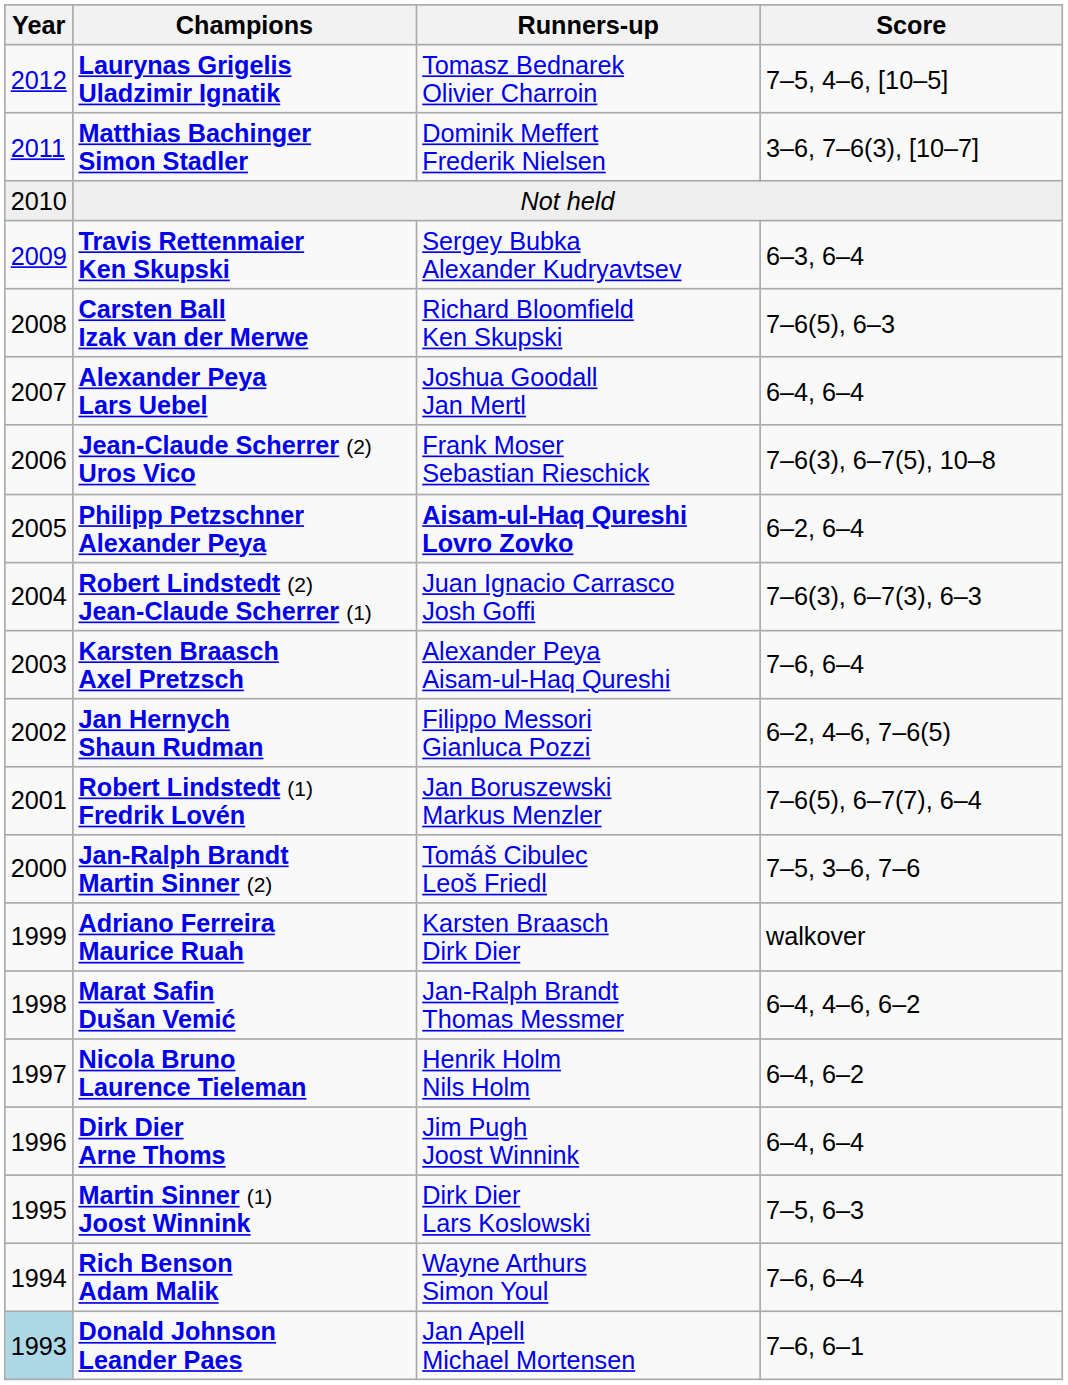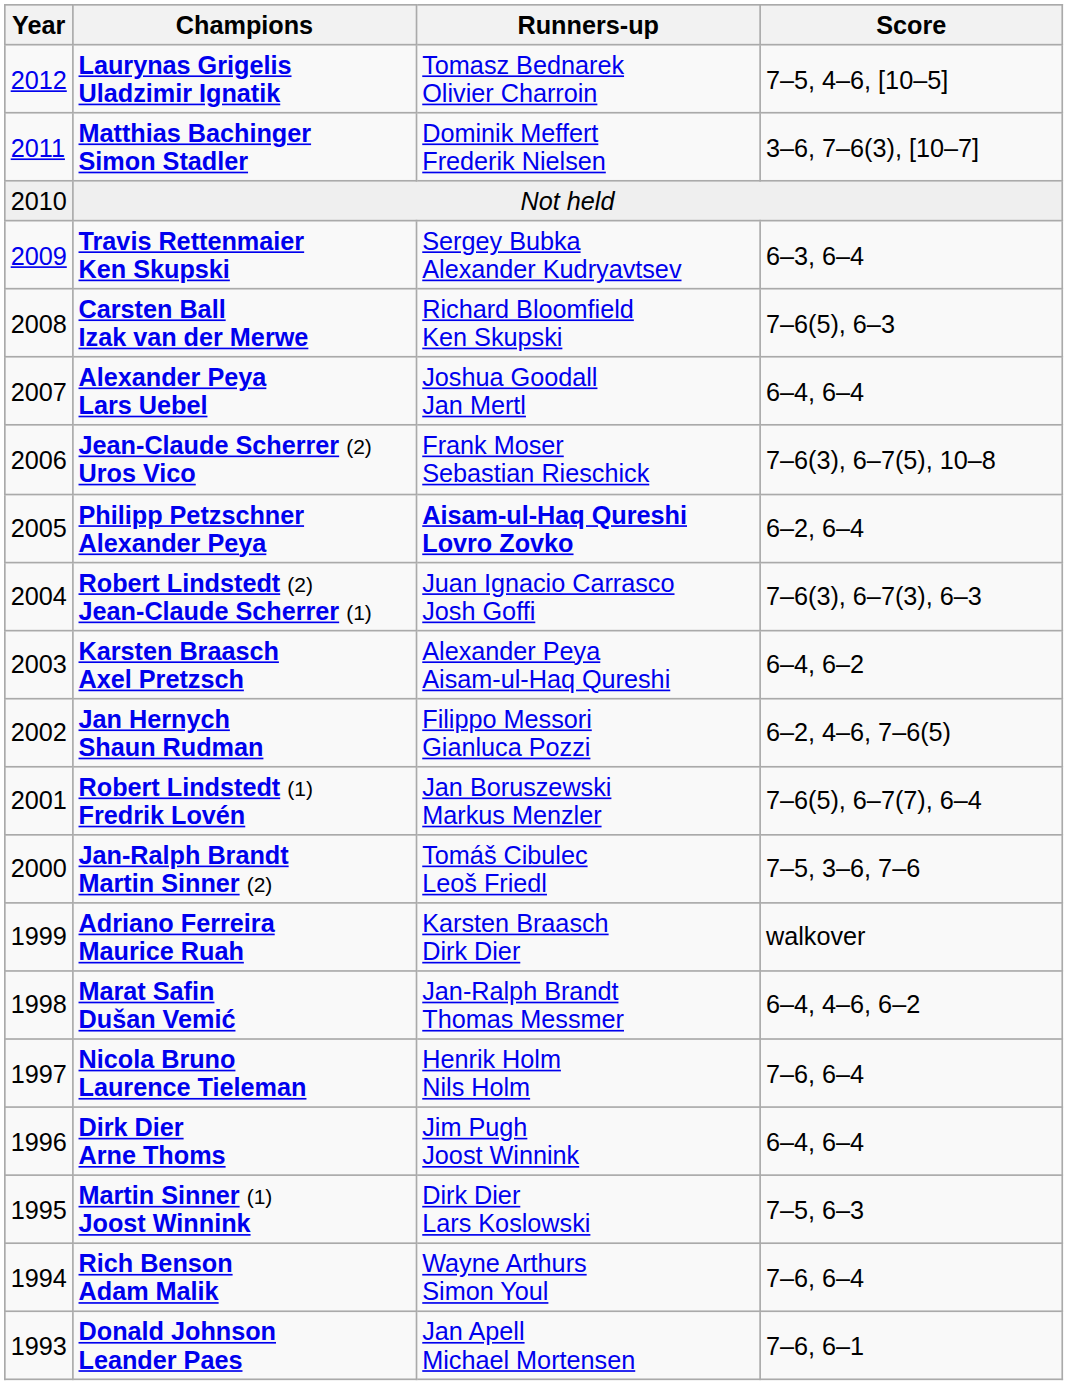 <table class="wikitable" style="font-size:95%">
 <tr>
 <th>Year</th>
 <th width="200">Champions</th>
 <th width="200">Runners-up</th>
 <th width="175">Score</th>
 </tr>
 <tr>
 <td><a href='#'>2012</a></td>
 <td> <strong><a href='#'>Laurynas Grigelis</a></strong> <br>  <strong><a href='#'>Uladzimir Ignatik</a></strong></td>
 <td> <a href='#'>Tomasz Bednarek</a> <br>  <a href='#'>Olivier Charroin</a></td>
 <td>7–5, 4–6, [10–5]</td>
 </tr>
 <tr>
 <td><a href='#'>2011</a></td>
 <td> <strong><a href='#'>Matthias Bachinger</a></strong> <br>  <strong><a href='#'>Simon Stadler</a></strong></td>
 <td> <a href='#'>Dominik Meffert</a> <br>  <a href='#'>Frederik Nielsen</a></td>
 <td>3–6, 7–6(3), [10–7]</td>
 </tr>
 <tr>
 <td style="background:#efefef">2010</td>
 <td colspan=3 align=center style="background:#efefef"><em>Not held</em></td>
 </tr>
 <tr>
 <td><a href='#'>2009</a></td>
 <td> <strong><a href='#'>Travis Rettenmaier</a></strong> <br>  <strong><a href='#'>Ken Skupski</a></strong></td>
 <td> <a href='#'>Sergey Bubka</a> <br>  <a href='#'>Alexander Kudryavtsev</a></td>
 <td>6–3, 6–4</td>
 </tr>
 <tr>
 <td>2008</td>
 <td> <strong><a href='#'>Carsten Ball</a></strong> <br>  <strong><a href='#'>Izak van der Merwe</a></strong></td>
 <td> <a href='#'>Richard Bloomfield</a> <br>  <a href='#'>Ken Skupski</a></td>
 <td>7–6(5), 6–3</td>
 </tr>
 <tr>
 <td>2007</td>
 <td> <strong><a href='#'>Alexander Peya</a></strong> <br>  <strong><a href='#'>Lars Uebel</a></strong></td>
 <td> <a href='#'>Joshua Goodall</a> <br>  <a href='#'>Jan Mertl</a></td>
 <td>6–4, 6–4</td>
 </tr>
 <tr>
 <td>2006</td>
 <td> <strong><a href='#'>Jean-Claude Scherrer</a></strong> <small>(2)</small><br>  <strong><a href='#'>Uros Vico</a></strong></td>
 <td> <a href='#'>Frank Moser</a> <br>  <a href='#'>Sebastian Rieschick</a></td>
 <td>7–6(3), 6–7(5), 10–8</td>
 </tr>
 <tr>
 <td>2005</td>
 <td> <strong><a href='#'>Philipp Petzschner</a></strong> <br>  <strong><a href='#'>Alexander Peya</a></strong></td>
 <td><strong> <a href='#'>Aisam-ul-Haq Qureshi</a> <br>  <a href='#'>Lovro Zovko</a></strong></td>
 <td>6–2, 6–4</td>
 </tr>
 <tr>
 <td>2004</td>
 <td> <strong><a href='#'>Robert Lindstedt</a></strong> <small>(2)</small><br>  <strong><a href='#'>Jean-Claude Scherrer</a></strong> <small>(1)</small></td>
 <td> <a href='#'>Juan Ignacio Carrasco</a> <br>  <a href='#'>Josh Goffi</a></td>
 <td>7–6(3), 6–7(3), 6–3</td>
 </tr>
 <tr>
 <td>2003</td>
 <td> <strong><a href='#'>Karsten Braasch</a></strong> <br>  <strong><a href='#'>Axel Pretzsch</a></strong></td>
 <td> <a href='#'>Alexander Peya</a> <br>  <a href='#'>Aisam-ul-Haq Qureshi</a></td>
-<td>7–6, 6–4</td>
+<td>6–4, 6–2</td>
 </tr>
 <tr>
 <td>2002</td>
 <td> <strong><a href='#'>Jan Hernych</a></strong> <br>  <strong><a href='#'>Shaun Rudman</a></strong></td>
 <td> <a href='#'>Filippo Messori</a> <br>  <a href='#'>Gianluca Pozzi</a></td>
 <td>6–2, 4–6, 7–6(5)</td>
 </tr>
 <tr>
 <td>2001</td>
 <td> <strong><a href='#'>Robert Lindstedt</a></strong> <small>(1)</small><br>  <strong><a href='#'>Fredrik Lovén</a></strong></td>
 <td> <a href='#'>Jan Boruszewski</a> <br>  <a href='#'>Markus Menzler</a></td>
 <td>7–6(5), 6–7(7), 6–4</td>
 </tr>
 <tr>
 <td>2000</td>
 <td> <strong><a href='#'>Jan-Ralph Brandt</a></strong> <br>  <strong><a href='#'>Martin Sinner</a></strong> <small>(2)</small></td>
 <td> <a href='#'>Tomáš Cibulec</a> <br>  <a href='#'>Leoš Friedl</a></td>
 <td>7–5, 3–6, 7–6</td>
 </tr>
 <tr>
 <td>1999</td>
 <td> <strong><a href='#'>Adriano Ferreira</a></strong> <br>  <strong><a href='#'>Maurice Ruah</a></strong></td>
 <td> <a href='#'>Karsten Braasch</a> <br>  <a href='#'>Dirk Dier</a></td>
 <td>walkover</td>
 </tr>
 <tr>
 <td>1998</td>
 <td> <strong><a href='#'>Marat Safin</a></strong> <br>  <strong><a href='#'>Dušan Vemić</a></strong></td>
 <td> <a href='#'>Jan-Ralph Brandt</a> <br>  <a href='#'>Thomas Messmer</a></td>
 <td>6–4, 4–6, 6–2</td>
 </tr>
 <tr>
 <td>1997</td>
 <td> <strong><a href='#'>Nicola Bruno</a></strong> <br>  <strong><a href='#'>Laurence Tieleman</a></strong></td>
 <td> <a href='#'>Henrik Holm</a> <br>  <a href='#'>Nils Holm</a></td>
-<td>6–4, 6–2</td>
+<td>7–6, 6–4</td>
 </tr>
 <tr>
 <td>1996</td>
 <td> <strong><a href='#'>Dirk Dier</a></strong> <br>  <strong><a href='#'>Arne Thoms</a></strong></td>
 <td> <a href='#'>Jim Pugh</a> <br>  <a href='#'>Joost Winnink</a></td>
 <td>6–4, 6–4</td>
 </tr>
 <tr>
 <td>1995</td>
 <td> <strong><a href='#'>Martin Sinner</a></strong> <small>(1)</small><br>  <strong><a href='#'>Joost Winnink</a></strong></td>
 <td> <a href='#'>Dirk Dier</a> <br>  <a href='#'>Lars Koslowski</a></td>
 <td>7–5, 6–3</td>
 </tr>
 <tr>
 <td>1994</td>
 <td> <strong><a href='#'>Rich Benson</a></strong> <br>  <strong><a href='#'>Adam Malik</a></strong></td>
 <td> <a href='#'>Wayne Arthurs</a> <br>  <a href='#'>Simon Youl</a></td>
 <td>7–6, 6–4</td>
 </tr>
 <tr>
-<td style="background: lightblue;">1993</td>
+<td>1993</td>
 <td> <strong><a href='#'>Donald Johnson</a></strong> <br>  <strong><a href='#'>Leander Paes</a></strong></td>
 <td> <a href='#'>Jan Apell</a> <br>  <a href='#'>Michael Mortensen</a></td>
 <td>7–6, 6–1</td>
 </tr>
 </table>
